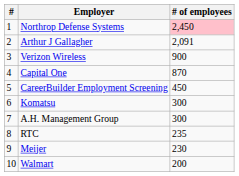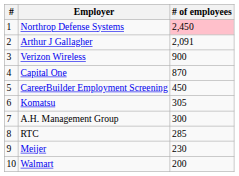 <table class="wikitable">
 <tr>
 <th>#</th>
 <th>Employer</th>
 <th># of employees</th>
 </tr>
 <tr>
 <td>1</td>
 <td><a href='#'>Northrop Defense Systems</a></td>
 <td style="background: pink;">2,450</td>
 </tr>
 <tr>
 <td>2</td>
 <td><a href='#'>Arthur J Gallagher</a></td>
 <td>2,091</td>
 </tr>
 <tr>
 <td>3</td>
 <td><a href='#'>Verizon Wireless</a></td>
 <td>900</td>
 </tr>
 <tr>
 <td>4</td>
 <td><a href='#'>Capital One</a></td>
 <td>870</td>
 </tr>
 <tr>
 <td>5</td>
 <td><a href='#'>CareerBuilder Employment Screening</a></td>
 <td>450</td>
 </tr>
 <tr>
 <td>6</td>
 <td><a href='#'>Komatsu</a></td>
-<td>300</td>
+<td>305</td>
 </tr>
 <tr>
 <td>7</td>
 <td>A.H. Management Group</td>
 <td>300</td>
 </tr>
 <tr>
 <td>8</td>
 <td>RTC</td>
-<td>235</td>
+<td>285</td>
 </tr>
 <tr>
 <td>9</td>
 <td><a href='#'>Meijer</a></td>
 <td>230</td>
 </tr>
 <tr>
 <td>10</td>
 <td><a href='#'>Walmart</a></td>
 <td>200</td>
 </tr>
 </table>
